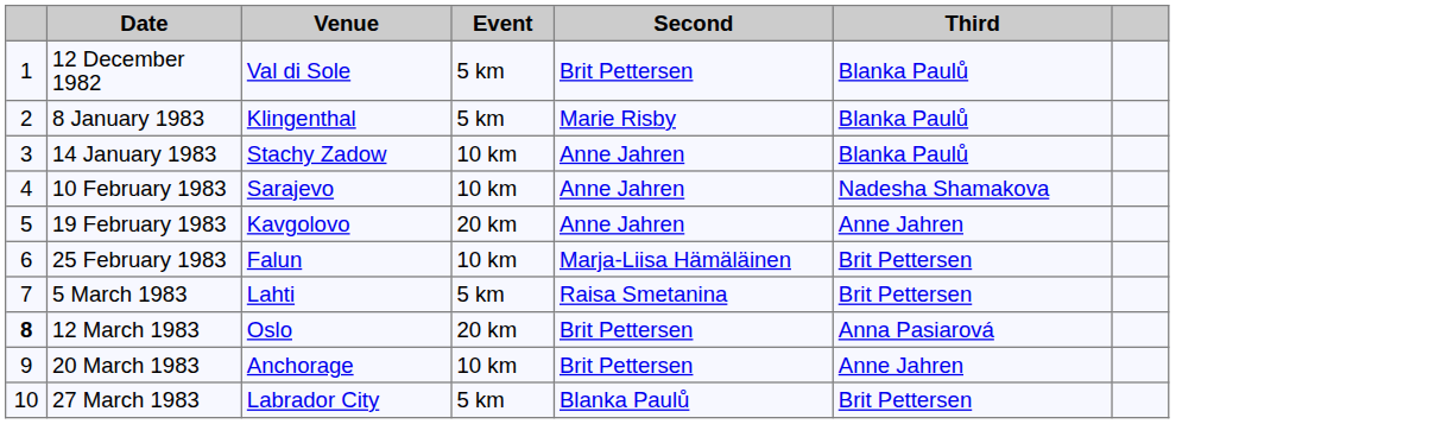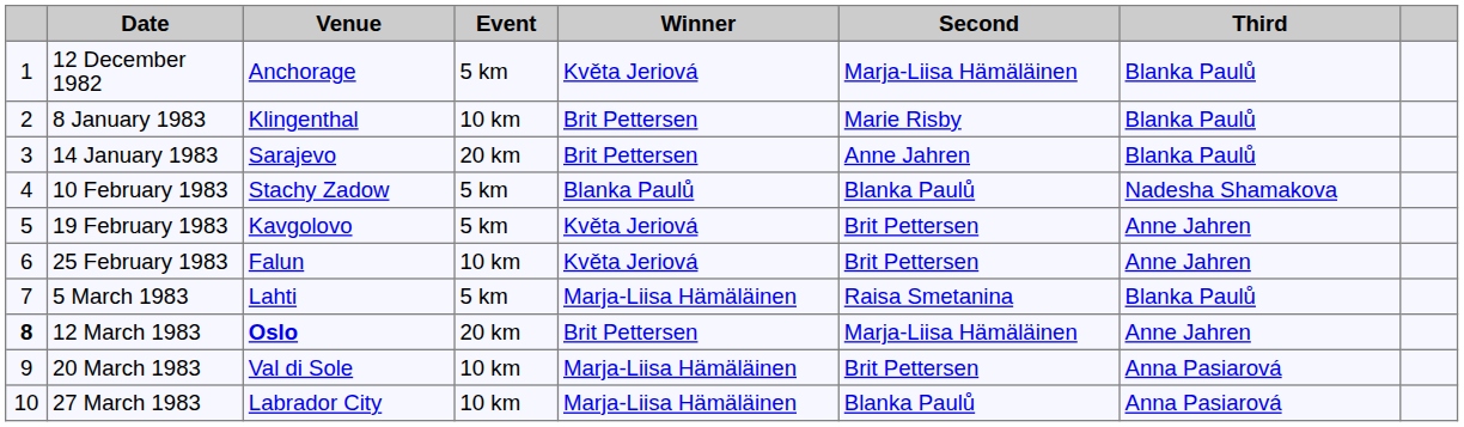 <table bgcolor="#f7f8ff" cellpadding="3" cellspacing="0" border="1" style="font-size: 90%; border: gray solid 1px; border-collapse: collapse;">
 <tr bgcolor="#CCCCCC">
 <td align="center" width="20"><strong></strong></td>
 <td align="center" width="120"><strong>Date</strong></td>
 <td align="center" width="130"><strong>Venue</strong></td>
 <td align="center" width="60"><strong>Event</strong></td>
+<td align="center" width="175"><strong>Winner</strong></td>
 <td align="center" width="175"><strong>Second</strong></td>
 <td align="center" width="175"><strong>Third</strong></td>
 <td align="center" width="30"><strong></strong></td>
 </tr>
 <tr align="left">
 <td align=center>1</td>
 <td>12 December 1982</td>
-<td> <a href='#'>Val di Sole</a></td>
+<td> <a href='#'>Anchorage</a></td>
 <td>5 km</td>
-<td> <a href='#'>Brit Pettersen</a></td>
+<td> <a href='#'>Květa Jeriová</a></td>
+<td> <a href='#'>Marja-Liisa Hämäläinen</a></td>
 <td> <a href='#'>Blanka Paulů</a></td>
 <td></td>
 </tr>
 <tr align="left">
 <td align=center>2</td>
 <td>8 January 1983</td>
 <td> <a href='#'>Klingenthal</a></td>
-<td>5 km</td>
+<td>10 km</td>
+<td> <a href='#'>Brit Pettersen</a></td>
 <td> <a href='#'>Marie Risby</a></td>
 <td> <a href='#'>Blanka Paulů</a></td>
 <td></td>
 </tr>
 <tr align="left">
 <td align=center>3</td>
 <td>14 January 1983</td>
-<td> <a href='#'>Stachy Zadow</a></td>
-<td>10 km</td>
+<td> <a href='#'>Sarajevo</a></td>
+<td>20 km</td>
+<td> <a href='#'>Brit Pettersen</a></td>
 <td> <a href='#'>Anne Jahren</a></td>
 <td> <a href='#'>Blanka Paulů</a></td>
 <td></td>
 </tr>
 <tr align="left">
 <td align=center>4</td>
 <td>10 February 1983</td>
-<td> <a href='#'>Sarajevo</a></td>
-<td>10 km</td>
-<td> <a href='#'>Anne Jahren</a></td>
+<td> <a href='#'>Stachy Zadow</a></td>
+<td>5 km</td>
+<td> <a href='#'>Blanka Paulů</a></td>
+<td> <a href='#'>Blanka Paulů</a></td>
 <td> <a href='#'>Nadesha Shamakova</a></td>
 <td></td>
 </tr>
 <tr align="left">
 <td align=center>5</td>
 <td>19 February 1983</td>
 <td> <a href='#'>Kavgolovo</a></td>
-<td>20 km</td>
-<td> <a href='#'>Anne Jahren</a></td>
+<td>5 km</td>
+<td> <a href='#'>Květa Jeriová</a></td>
+<td> <a href='#'>Brit Pettersen</a></td>
 <td> <a href='#'>Anne Jahren</a></td>
 <td></td>
 </tr>
 <tr align="left">
 <td align=center>6</td>
 <td>25 February 1983</td>
 <td> <a href='#'>Falun</a></td>
 <td>10 km</td>
-<td> <a href='#'>Marja-Liisa Hämäläinen</a></td>
+<td> <a href='#'>Květa Jeriová</a></td>
 <td> <a href='#'>Brit Pettersen</a></td>
+<td> <a href='#'>Anne Jahren</a></td>
 <td></td>
 </tr>
 <tr align="left">
 <td align=center>7</td>
 <td>5 March 1983</td>
 <td> <a href='#'>Lahti</a></td>
 <td>5 km</td>
+<td> <a href='#'>Marja-Liisa Hämäläinen</a></td>
 <td> <a href='#'>Raisa Smetanina</a></td>
-<td> <a href='#'>Brit Pettersen</a></td>
+<td> <a href='#'>Blanka Paulů</a></td>
 <td></td>
 </tr>
 <tr align="left">
 <td align=center><strong>8</strong></td>
 <td>12 March 1983</td>
-<td> <a href='#'>Oslo</a></td>
+<td><strong> <a href='#'>Oslo</a></strong></td>
 <td>20 km</td>
 <td> <a href='#'>Brit Pettersen</a></td>
-<td> <a href='#'>Anna Pasiarová</a></td>
+<td> <a href='#'>Marja-Liisa Hämäläinen</a></td>
+<td> <a href='#'>Anne Jahren</a></td>
 <td></td>
 </tr>
 <tr align="left">
 <td align=center>9</td>
 <td>20 March 1983</td>
-<td> <a href='#'>Anchorage</a></td>
+<td> <a href='#'>Val di Sole</a></td>
 <td>10 km</td>
+<td> <a href='#'>Marja-Liisa Hämäläinen</a></td>
 <td> <a href='#'>Brit Pettersen</a></td>
-<td> <a href='#'>Anne Jahren</a></td>
+<td> <a href='#'>Anna Pasiarová</a></td>
 <td></td>
 </tr>
 <tr align="left">
 <td align=center>10</td>
 <td>27 March 1983</td>
 <td> <a href='#'>Labrador City</a></td>
-<td>5 km</td>
+<td>10 km</td>
+<td> <a href='#'>Marja-Liisa Hämäläinen</a></td>
 <td> <a href='#'>Blanka Paulů</a></td>
-<td> <a href='#'>Brit Pettersen</a></td>
+<td> <a href='#'>Anna Pasiarová</a></td>
 <td></td>
 </tr>
 </table>
